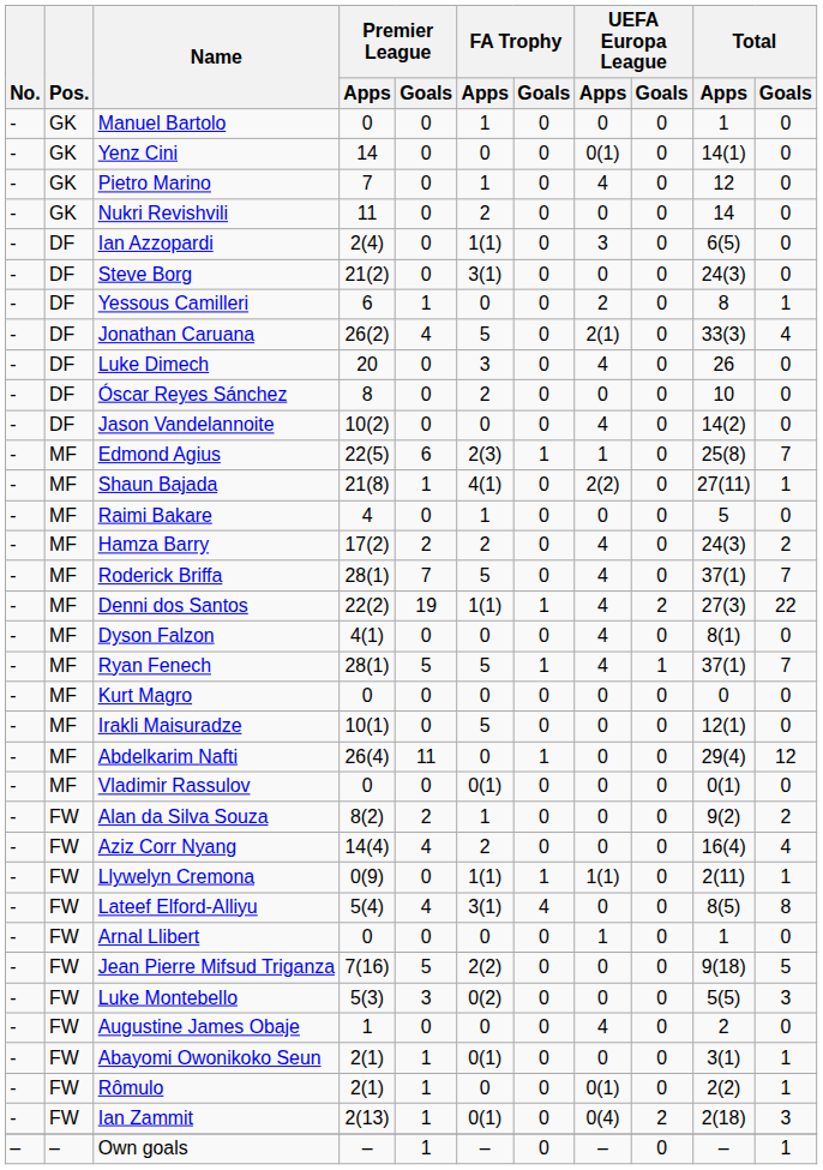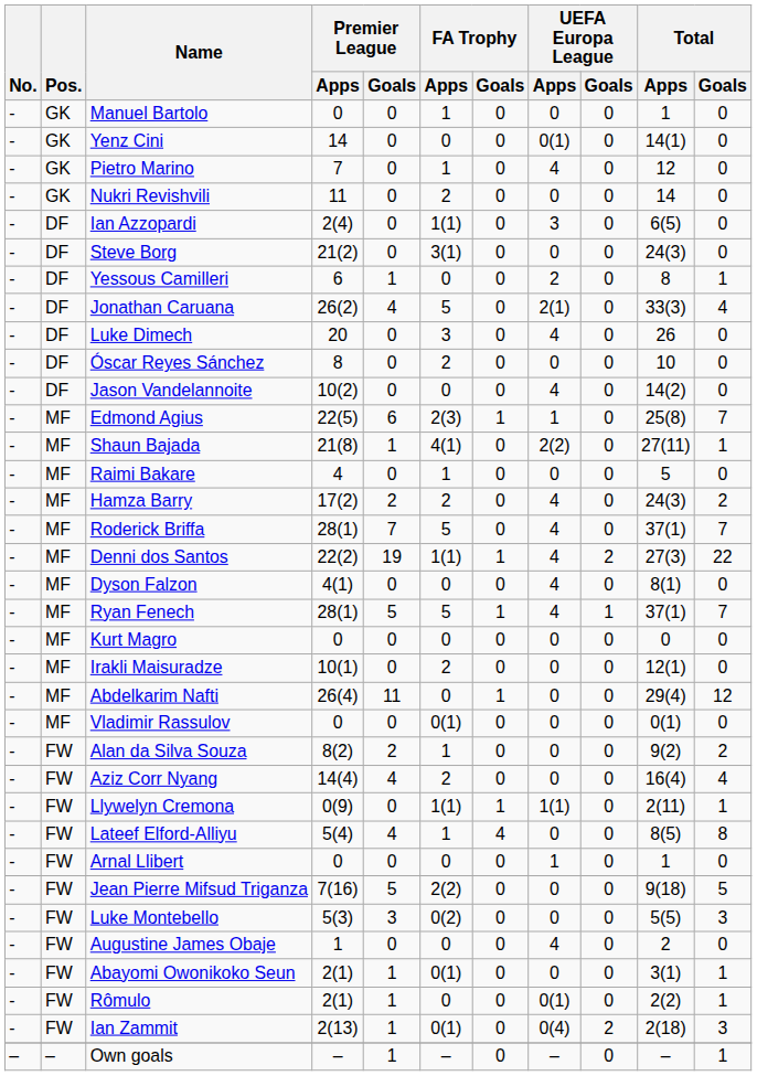 <table class="wikitable" style="text-align:center">
 <tr>
 <th rowspan="2" valign="bottom">No.</th>
 <th rowspan="2" valign="bottom">Pos.</th>
 <th rowspan="2">Name</th>
 <th colspan="2" width="85">Premier League</th>
 <th colspan="2" width="85">FA Trophy</th>
 <th colspan="2" width="85">UEFA Europa League</th>
 <th colspan="2" width="85">Total</th>
 </tr>
 <tr>
 <th>Apps</th>
 <th>Goals</th>
 <th>Apps</th>
 <th>Goals</th>
 <th>Apps</th>
 <th>Goals</th>
 <th>Apps</th>
 <th>Goals</th>
 </tr>
 <tr>
 <td align="left">-</td>
 <td align="left">GK</td>
 <td align="left"> <a href='#'>Manuel Bartolo</a></td>
 <td>0</td>
 <td>0</td>
 <td>1</td>
 <td>0</td>
 <td>0</td>
 <td>0</td>
 <td>1</td>
 <td>0</td>
 </tr>
 <tr>
 <td align="left">-</td>
 <td align="left">GK</td>
 <td align="left"> <a href='#'>Yenz Cini</a></td>
 <td>14</td>
 <td>0</td>
 <td>0</td>
 <td>0</td>
 <td>0(1)</td>
 <td>0</td>
 <td>14(1)</td>
 <td>0</td>
 </tr>
 <tr>
 <td align="left">-</td>
 <td align="left">GK</td>
 <td align="left"> <a href='#'>Pietro Marino</a></td>
 <td>7</td>
 <td>0</td>
 <td>1</td>
 <td>0</td>
 <td>4</td>
 <td>0</td>
 <td>12</td>
 <td>0</td>
 </tr>
 <tr>
 <td align="left">-</td>
 <td align="left">GK</td>
 <td align="left"> <a href='#'>Nukri Revishvili</a></td>
 <td>11</td>
 <td>0</td>
 <td>2</td>
 <td>0</td>
 <td>0</td>
 <td>0</td>
 <td>14</td>
 <td>0</td>
 </tr>
 <tr>
 <td align="left">-</td>
 <td align="left">DF</td>
 <td align="left"> <a href='#'>Ian Azzopardi</a></td>
 <td>2(4)</td>
 <td>0</td>
 <td>1(1)</td>
 <td>0</td>
 <td>3</td>
 <td>0</td>
 <td>6(5)</td>
 <td>0</td>
 </tr>
 <tr>
 <td align="left">-</td>
 <td align="left">DF</td>
 <td align="left"> <a href='#'>Steve Borg</a></td>
 <td>21(2)</td>
 <td>0</td>
 <td>3(1)</td>
 <td>0</td>
 <td>0</td>
 <td>0</td>
 <td>24(3)</td>
 <td>0</td>
 </tr>
 <tr>
 <td align="left">-</td>
 <td align="left">DF</td>
 <td align="left"> <a href='#'>Yessous Camilleri</a></td>
 <td>6</td>
 <td>1</td>
 <td>0</td>
 <td>0</td>
 <td>2</td>
 <td>0</td>
 <td>8</td>
 <td>1</td>
 </tr>
 <tr>
 <td align="left">-</td>
 <td align="left">DF</td>
 <td align="left"> <a href='#'>Jonathan Caruana</a></td>
 <td>26(2)</td>
 <td>4</td>
 <td>5</td>
 <td>0</td>
 <td>2(1)</td>
 <td>0</td>
 <td>33(3)</td>
 <td>4</td>
 </tr>
 <tr>
 <td align="left">-</td>
 <td align="left">DF</td>
 <td align="left"> <a href='#'>Luke Dimech</a></td>
 <td>20</td>
 <td>0</td>
 <td>3</td>
 <td>0</td>
 <td>4</td>
 <td>0</td>
 <td>26</td>
 <td>0</td>
 </tr>
 <tr>
 <td align="left">-</td>
 <td align="left">DF</td>
 <td align="left"> <a href='#'>Óscar Reyes Sánchez</a></td>
 <td>8</td>
 <td>0</td>
 <td>2</td>
 <td>0</td>
 <td>0</td>
 <td>0</td>
 <td>10</td>
 <td>0</td>
 </tr>
 <tr>
 <td align="left">-</td>
 <td align="left">DF</td>
 <td align="left"> <a href='#'>Jason Vandelannoite</a></td>
 <td>10(2)</td>
 <td>0</td>
 <td>0</td>
 <td>0</td>
 <td>4</td>
 <td>0</td>
 <td>14(2)</td>
 <td>0</td>
 </tr>
 <tr>
 <td align="left">-</td>
 <td align="left">MF</td>
 <td align="left"> <a href='#'>Edmond Agius</a></td>
 <td>22(5)</td>
 <td>6</td>
 <td>2(3)</td>
 <td>1</td>
 <td>1</td>
 <td>0</td>
 <td>25(8)</td>
 <td>7</td>
 </tr>
 <tr>
 <td align="left">-</td>
 <td align="left">MF</td>
 <td align="left"> <a href='#'>Shaun Bajada</a></td>
 <td>21(8)</td>
 <td>1</td>
 <td>4(1)</td>
 <td>0</td>
 <td>2(2)</td>
 <td>0</td>
 <td>27(11)</td>
 <td>1</td>
 </tr>
 <tr>
 <td align="left">-</td>
 <td align="left">MF</td>
 <td align="left"> <a href='#'>Raimi Bakare</a></td>
 <td>4</td>
 <td>0</td>
 <td>1</td>
 <td>0</td>
 <td>0</td>
 <td>0</td>
 <td>5</td>
 <td>0</td>
 </tr>
 <tr>
 <td align="left">-</td>
 <td align="left">MF</td>
 <td align="left"> <a href='#'>Hamza Barry</a></td>
 <td>17(2)</td>
 <td>2</td>
 <td>2</td>
 <td>0</td>
 <td>4</td>
 <td>0</td>
 <td>24(3)</td>
 <td>2</td>
 </tr>
 <tr>
 <td align="left">-</td>
 <td align="left">MF</td>
 <td align="left"> <a href='#'>Roderick Briffa</a></td>
 <td>28(1)</td>
 <td>7</td>
 <td>5</td>
 <td>0</td>
 <td>4</td>
 <td>0</td>
 <td>37(1)</td>
 <td>7</td>
 </tr>
 <tr>
 <td align="left">-</td>
 <td align="left">MF</td>
 <td align="left"> <a href='#'>Denni dos Santos</a></td>
 <td>22(2)</td>
 <td>19</td>
 <td>1(1)</td>
 <td>1</td>
 <td>4</td>
 <td>2</td>
 <td>27(3)</td>
 <td>22</td>
 </tr>
 <tr>
 <td align="left">-</td>
 <td align="left">MF</td>
 <td align="left"> <a href='#'>Dyson Falzon</a></td>
 <td>4(1)</td>
 <td>0</td>
 <td>0</td>
 <td>0</td>
 <td>4</td>
 <td>0</td>
 <td>8(1)</td>
 <td>0</td>
 </tr>
 <tr>
 <td align="left">-</td>
 <td align="left">MF</td>
 <td align="left"> <a href='#'>Ryan Fenech</a></td>
 <td>28(1)</td>
 <td>5</td>
 <td>5</td>
 <td>1</td>
 <td>4</td>
 <td>1</td>
 <td>37(1)</td>
 <td>7</td>
 </tr>
 <tr>
 <td align="left">-</td>
 <td align="left">MF</td>
 <td align="left"> <a href='#'>Kurt Magro</a></td>
 <td>0</td>
 <td>0</td>
 <td>0</td>
 <td>0</td>
 <td>0</td>
 <td>0</td>
 <td>0</td>
 <td>0</td>
 </tr>
 <tr>
 <td align="left">-</td>
 <td align="left">MF</td>
 <td align="left"> <a href='#'>Irakli Maisuradze</a></td>
 <td>10(1)</td>
 <td>0</td>
-<td>5</td>
+<td>2</td>
 <td>0</td>
 <td>0</td>
 <td>0</td>
 <td>12(1)</td>
 <td>0</td>
 </tr>
 <tr>
 <td align="left">-</td>
 <td align="left">MF</td>
 <td align="left"> <a href='#'>Abdelkarim Nafti</a></td>
 <td>26(4)</td>
 <td>11</td>
 <td>0</td>
 <td>1</td>
 <td>0</td>
 <td>0</td>
 <td>29(4)</td>
 <td>12</td>
 </tr>
 <tr>
 <td align="left">-</td>
 <td align="left">MF</td>
 <td align="left"> <a href='#'>Vladimir Rassulov</a></td>
 <td>0</td>
 <td>0</td>
 <td>0(1)</td>
 <td>0</td>
 <td>0</td>
 <td>0</td>
 <td>0(1)</td>
 <td>0</td>
 </tr>
 <tr>
 <td align="left">-</td>
 <td align="left">FW</td>
 <td align="left"> <a href='#'>Alan da Silva Souza</a></td>
 <td>8(2)</td>
 <td>2</td>
 <td>1</td>
 <td>0</td>
 <td>0</td>
 <td>0</td>
 <td>9(2)</td>
 <td>2</td>
 </tr>
 <tr>
 <td align="left">-</td>
 <td align="left">FW</td>
 <td align="left"> <a href='#'>Aziz Corr Nyang</a></td>
 <td>14(4)</td>
 <td>4</td>
 <td>2</td>
 <td>0</td>
 <td>0</td>
 <td>0</td>
 <td>16(4)</td>
 <td>4</td>
 </tr>
 <tr>
 <td align="left">-</td>
 <td align="left">FW</td>
 <td align="left"> <a href='#'>Llywelyn Cremona</a></td>
 <td>0(9)</td>
 <td>0</td>
 <td>1(1)</td>
 <td>1</td>
 <td>1(1)</td>
 <td>0</td>
 <td>2(11)</td>
 <td>1</td>
 </tr>
 <tr>
 <td align="left">-</td>
 <td align="left">FW</td>
 <td align="left"> <a href='#'>Lateef Elford-Alliyu</a></td>
 <td>5(4)</td>
 <td>4</td>
-<td>3(1)</td>
+<td>1</td>
 <td>4</td>
 <td>0</td>
 <td>0</td>
 <td>8(5)</td>
 <td>8</td>
 </tr>
 <tr>
 <td align="left">-</td>
 <td align="left">FW</td>
 <td align="left"> <a href='#'>Arnal Llibert</a></td>
 <td>0</td>
 <td>0</td>
 <td>0</td>
 <td>0</td>
 <td>1</td>
 <td>0</td>
 <td>1</td>
 <td>0</td>
 </tr>
 <tr>
 </tr>
 <tr>
 <td align="left">-</td>
 <td align="left">FW</td>
 <td align="left"> <a href='#'>Jean Pierre Mifsud Triganza</a></td>
 <td>7(16)</td>
 <td>5</td>
 <td>2(2)</td>
 <td>0</td>
 <td>0</td>
 <td>0</td>
 <td>9(18)</td>
 <td>5</td>
 </tr>
 <tr>
 <td align="left">-</td>
 <td align="left">FW</td>
 <td align="left"> <a href='#'>Luke Montebello</a></td>
 <td>5(3)</td>
 <td>3</td>
 <td>0(2)</td>
 <td>0</td>
 <td>0</td>
 <td>0</td>
 <td>5(5)</td>
 <td>3</td>
 </tr>
 <tr>
 <td align="left">-</td>
 <td align="left">FW</td>
 <td align="left"> <a href='#'>Augustine James Obaje</a></td>
 <td>1</td>
 <td>0</td>
 <td>0</td>
 <td>0</td>
 <td>4</td>
 <td>0</td>
 <td>2</td>
 <td>0</td>
 </tr>
 <tr>
 <td align="left">-</td>
 <td align="left">FW</td>
 <td align="left"> <a href='#'>Abayomi Owonikoko Seun</a></td>
 <td>2(1)</td>
 <td>1</td>
 <td>0(1)</td>
 <td>0</td>
 <td>0</td>
 <td>0</td>
 <td>3(1)</td>
 <td>1</td>
 </tr>
 <tr>
 <td align="left">-</td>
 <td align="left">FW</td>
 <td align="left"> <a href='#'>Rômulo</a></td>
 <td>2(1)</td>
 <td>1</td>
 <td>0</td>
 <td>0</td>
 <td>0(1)</td>
 <td>0</td>
 <td>2(2)</td>
 <td>1</td>
 </tr>
 <tr>
 <td align="left">-</td>
 <td align="left">FW</td>
 <td align="left"> <a href='#'>Ian Zammit</a></td>
 <td>2(13)</td>
 <td>1</td>
 <td>0(1)</td>
 <td>0</td>
 <td>0(4)</td>
 <td>2</td>
 <td>2(18)</td>
 <td>3</td>
 </tr>
 <tr>
 </tr>
 <tr>
 <td align="left">–</td>
 <td align="left">–</td>
 <td align="left">Own goals</td>
 <td>–</td>
 <td>1</td>
 <td>–</td>
 <td>0</td>
 <td>–</td>
 <td>0</td>
 <td>–</td>
 <td>1</td>
 </tr>
 </table>
